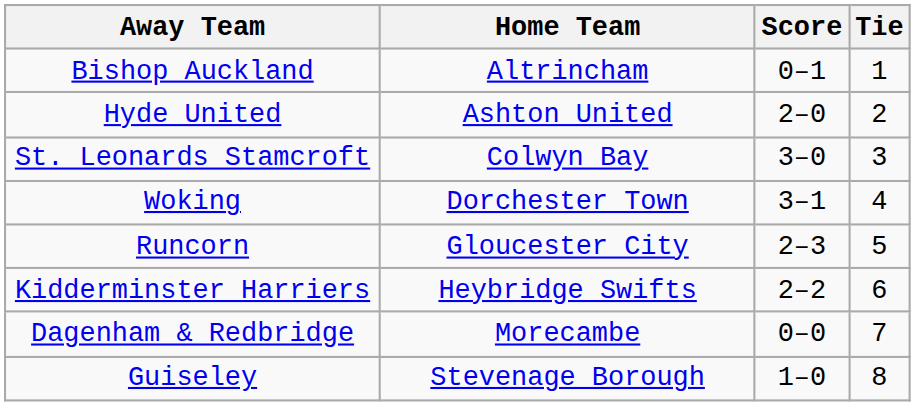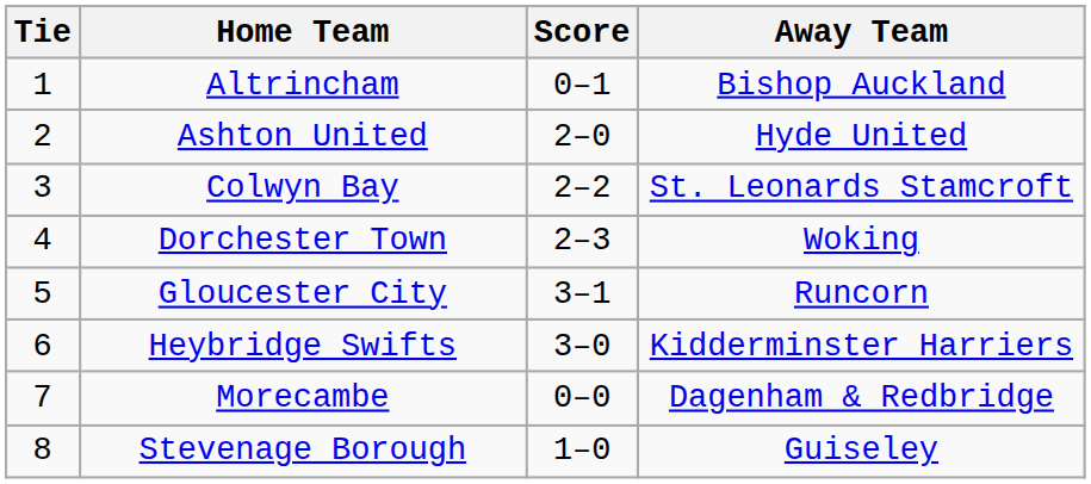 <table class="wikitable" style="text-align:center;">
 <tr>
-<th width=175>Away Team</th>
+<th width=20>Tie</th>
 <th width=175>Home Team</th>
 <th width=20>Score</th>
-<th width=20>Tie</th>
+<th width=175>Away Team</th>
 </tr>
 <tr>
-<td><a href='#'>Bishop Auckland</a></td>
+<td>1</td>
 <td><a href='#'>Altrincham</a></td>
 <td>0–1</td>
-<td>1</td>
+<td><a href='#'>Bishop Auckland</a></td>
 </tr>
 <tr>
-<td><a href='#'>Hyde United</a></td>
+<td>2</td>
 <td><a href='#'>Ashton United</a></td>
 <td>2–0</td>
-<td>2</td>
+<td><a href='#'>Hyde United</a></td>
 </tr>
 <tr>
+<td>3</td>
+<td><a href='#'>Colwyn Bay</a></td>
+<td>2–2</td>
 <td><a href='#'>St. Leonards Stamcroft</a></td>
-<td><a href='#'>Colwyn Bay</a></td>
-<td>3–0</td>
-<td>3</td>
 </tr>
 <tr>
+<td>4</td>
+<td><a href='#'>Dorchester Town</a></td>
+<td>2–3</td>
 <td><a href='#'>Woking</a></td>
-<td><a href='#'>Dorchester Town</a></td>
-<td>3–1</td>
-<td>4</td>
 </tr>
 <tr>
+<td>5</td>
+<td><a href='#'>Gloucester City</a></td>
+<td>3–1</td>
 <td><a href='#'>Runcorn</a></td>
-<td><a href='#'>Gloucester City</a></td>
-<td>2–3</td>
-<td>5</td>
 </tr>
 <tr>
+<td>6</td>
+<td><a href='#'>Heybridge Swifts</a></td>
+<td>3–0</td>
 <td><a href='#'>Kidderminster Harriers</a></td>
-<td><a href='#'>Heybridge Swifts</a></td>
-<td>2–2</td>
-<td>6</td>
 </tr>
 <tr>
-<td><a href='#'>Dagenham & Redbridge</a></td>
+<td>7</td>
 <td><a href='#'>Morecambe</a></td>
 <td>0–0</td>
-<td>7</td>
+<td><a href='#'>Dagenham & Redbridge</a></td>
 </tr>
 <tr>
-<td><a href='#'>Guiseley</a></td>
+<td>8</td>
 <td><a href='#'>Stevenage Borough</a></td>
 <td>1–0</td>
-<td>8</td>
+<td><a href='#'>Guiseley</a></td>
 </tr>
 </table>
